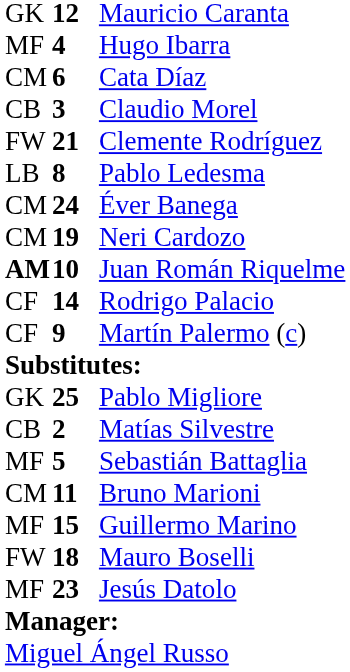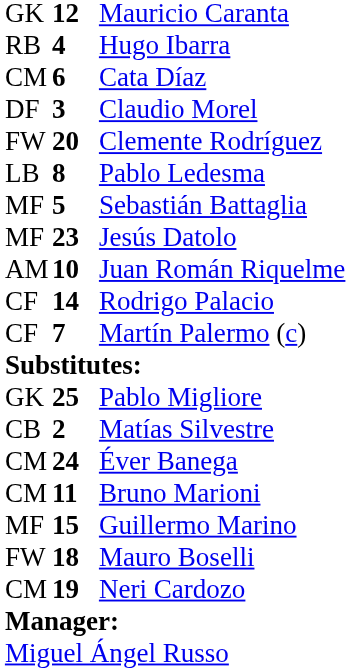 <table style="font-size:90%; margin:0.2em auto;" cellspacing="0" cellpadding="0">
 <tr>
 <th width="25"></th>
 <th width="25"></th>
 </tr>
 <tr>
 <td>GK</td>
 <td><strong>12</strong></td>
 <td> <a href='#'>Mauricio Caranta</a></td>
 </tr>
 <tr>
-<td>MF</td>
+<td>RB</td>
 <td><strong>4</strong></td>
 <td> <a href='#'>Hugo Ibarra</a></td>
 <td></td>
 </tr>
 <tr>
 <td>CM</td>
 <td><strong>6</strong></td>
 <td> <a href='#'>Cata Díaz</a></td>
 </tr>
 <tr>
-<td>CB</td>
+<td>DF</td>
 <td><strong>3</strong></td>
 <td> <a href='#'>Claudio Morel</a></td>
 </tr>
 <tr>
 <td>FW</td>
-<td><strong>21</strong></td>
+<td><strong>20</strong></td>
 <td> <a href='#'>Clemente Rodríguez</a></td>
 </tr>
 <tr>
 <td>LB</td>
 <td><strong>8</strong></td>
 <td> <a href='#'>Pablo Ledesma</a></td>
 </tr>
 <tr>
-<td>CM</td>
-<td><strong>24</strong></td>
-<td> <a href='#'>Éver Banega</a></td>
+<td>MF</td>
+<td><strong>5</strong></td>
+<td> <a href='#'>Sebastián Battaglia</a></td>
 <td></td>
 <td></td>
 </tr>
 <tr>
-<td>CM</td>
-<td><strong>19</strong></td>
-<td> <a href='#'>Neri Cardozo</a></td>
+<td>MF</td>
+<td><strong>23</strong></td>
+<td> <a href='#'>Jesús Datolo</a></td>
 <td></td>
 <td></td>
 </tr>
 <tr>
-<td><strong>AM</strong></td>
+<td>AM</td>
 <td><strong>10</strong></td>
 <td> <a href='#'>Juan Román Riquelme</a></td>
 <td></td>
 </tr>
 <tr>
 <td>CF</td>
 <td><strong>14</strong></td>
 <td> <a href='#'>Rodrigo Palacio</a></td>
 </tr>
 <tr>
 <td>CF</td>
-<td><strong>9</strong></td>
+<td><strong>7</strong></td>
 <td> <a href='#'>Martín Palermo</a> (<a href='#'>c</a>)</td>
 </tr>
 <tr>
 <td colspan=3><strong>Substitutes:</strong></td>
 </tr>
 <tr>
 <td>GK</td>
 <td><strong>25</strong></td>
 <td> <a href='#'>Pablo Migliore</a></td>
 </tr>
 <tr>
 <td>CB</td>
 <td><strong>2</strong></td>
 <td> <a href='#'>Matías Silvestre</a></td>
 </tr>
 <tr>
-<td>MF</td>
-<td><strong>5</strong></td>
-<td> <a href='#'>Sebastián Battaglia</a></td>
+<td>CM</td>
+<td><strong>24</strong></td>
+<td> <a href='#'>Éver Banega</a></td>
 <td></td>
 <td></td>
 </tr>
 <tr>
 <td>CM</td>
 <td><strong>11</strong></td>
 <td> <a href='#'>Bruno Marioni</a></td>
 </tr>
 <tr>
 <td>MF</td>
 <td><strong>15</strong></td>
 <td> <a href='#'>Guillermo Marino</a></td>
 </tr>
 <tr>
 <td>FW</td>
 <td><strong>18</strong></td>
 <td> <a href='#'>Mauro Boselli</a></td>
 </tr>
 <tr>
-<td>MF</td>
-<td><strong>23</strong></td>
-<td> <a href='#'>Jesús Datolo</a></td>
+<td>CM</td>
+<td><strong>19</strong></td>
+<td> <a href='#'>Neri Cardozo</a></td>
 <td></td>
 <td></td>
 </tr>
 <tr>
 <td colspan=3><strong>Manager:</strong></td>
 </tr>
 <tr>
 <td colspan=4> <a href='#'>Miguel Ángel Russo</a></td>
 </tr>
 </table>
